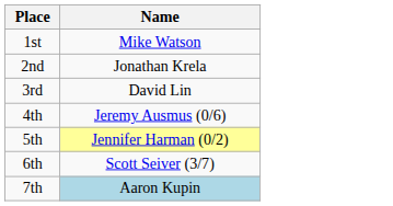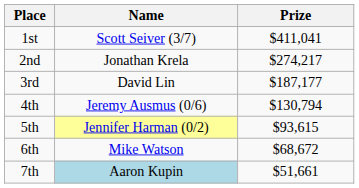 <table class="wikitable">
 <tr>
 <th width="50">Place</th>
 <th width="200">Name</th>
+<th width="125">Prize</th>
 </tr>
 <tr>
 <td align=center>1st</td>
-<td align=center> <a href='#'>Mike Watson</a></td>
+<td align=center> <a href='#'>Scott Seiver</a> (3/7)</td>
+<td align=center>$411,041</td>
 </tr>
 <tr>
 <td align=center>2nd</td>
 <td align=center> Jonathan Krela</td>
+<td align=center>$274,217</td>
 </tr>
 <tr>
 <td align=center>3rd</td>
 <td align=center> David Lin</td>
+<td align=center>$187,177</td>
 </tr>
 <tr>
 <td align=center>4th</td>
 <td align=center> <a href='#'>Jeremy Ausmus</a> (0/6)</td>
+<td align=center>$130,794</td>
 </tr>
 <tr>
 <td align=center>5th</td>
 <td align=center style=background-color:#FFFF99> <a href='#'>Jennifer Harman</a> (0/2)</td>
+<td align=center>$93,615</td>
 </tr>
 <tr>
 <td align=center>6th</td>
-<td align=center> <a href='#'>Scott Seiver</a> (3/7)</td>
+<td align=center> <a href='#'>Mike Watson</a></td>
+<td align=center>$68,672</td>
 </tr>
 <tr>
 <td align=center>7th</td>
 <td align=center style="background: lightblue;"> Aaron Kupin</td>
+<td align=center>$51,661</td>
 </tr>
 </table>
